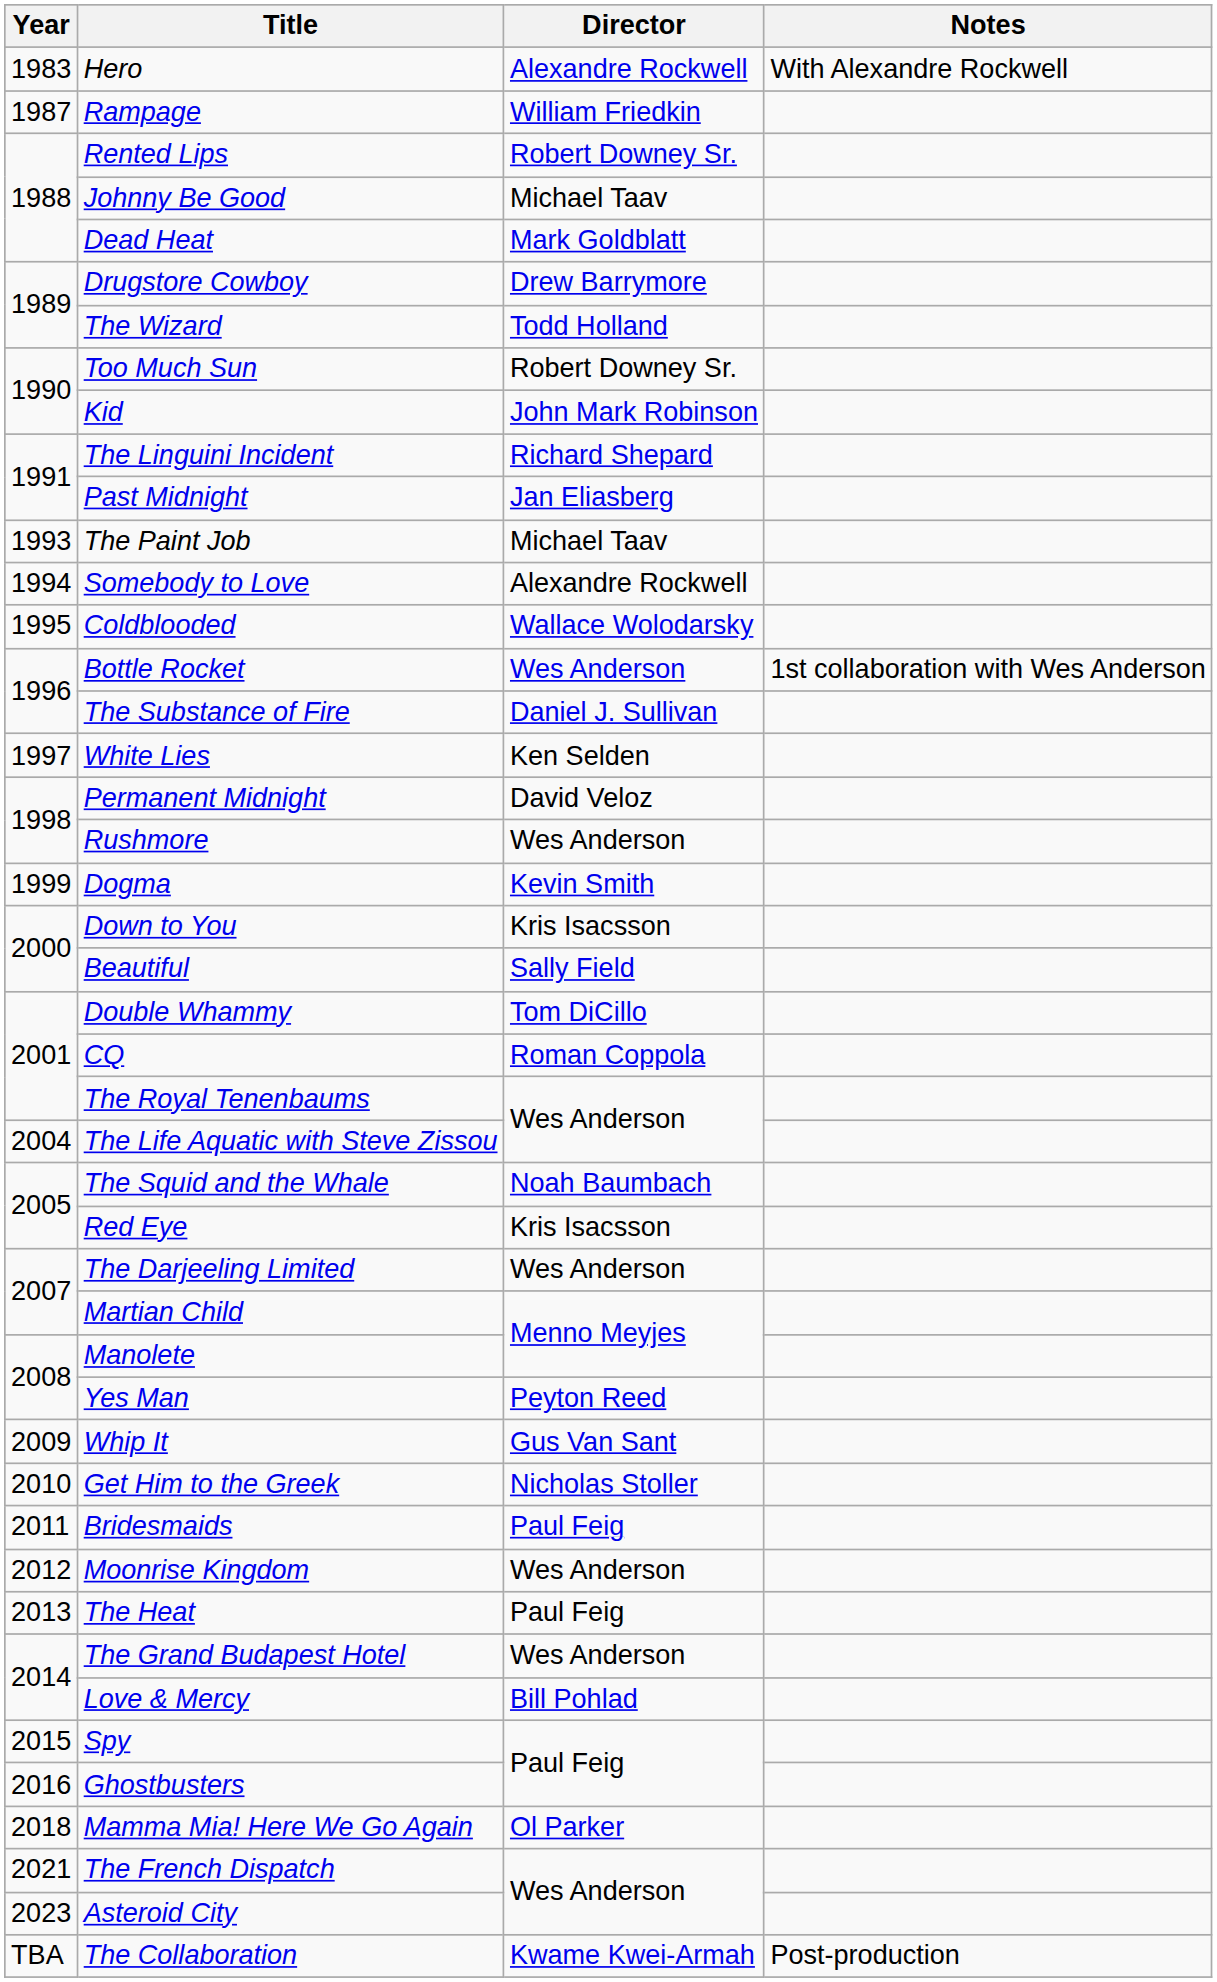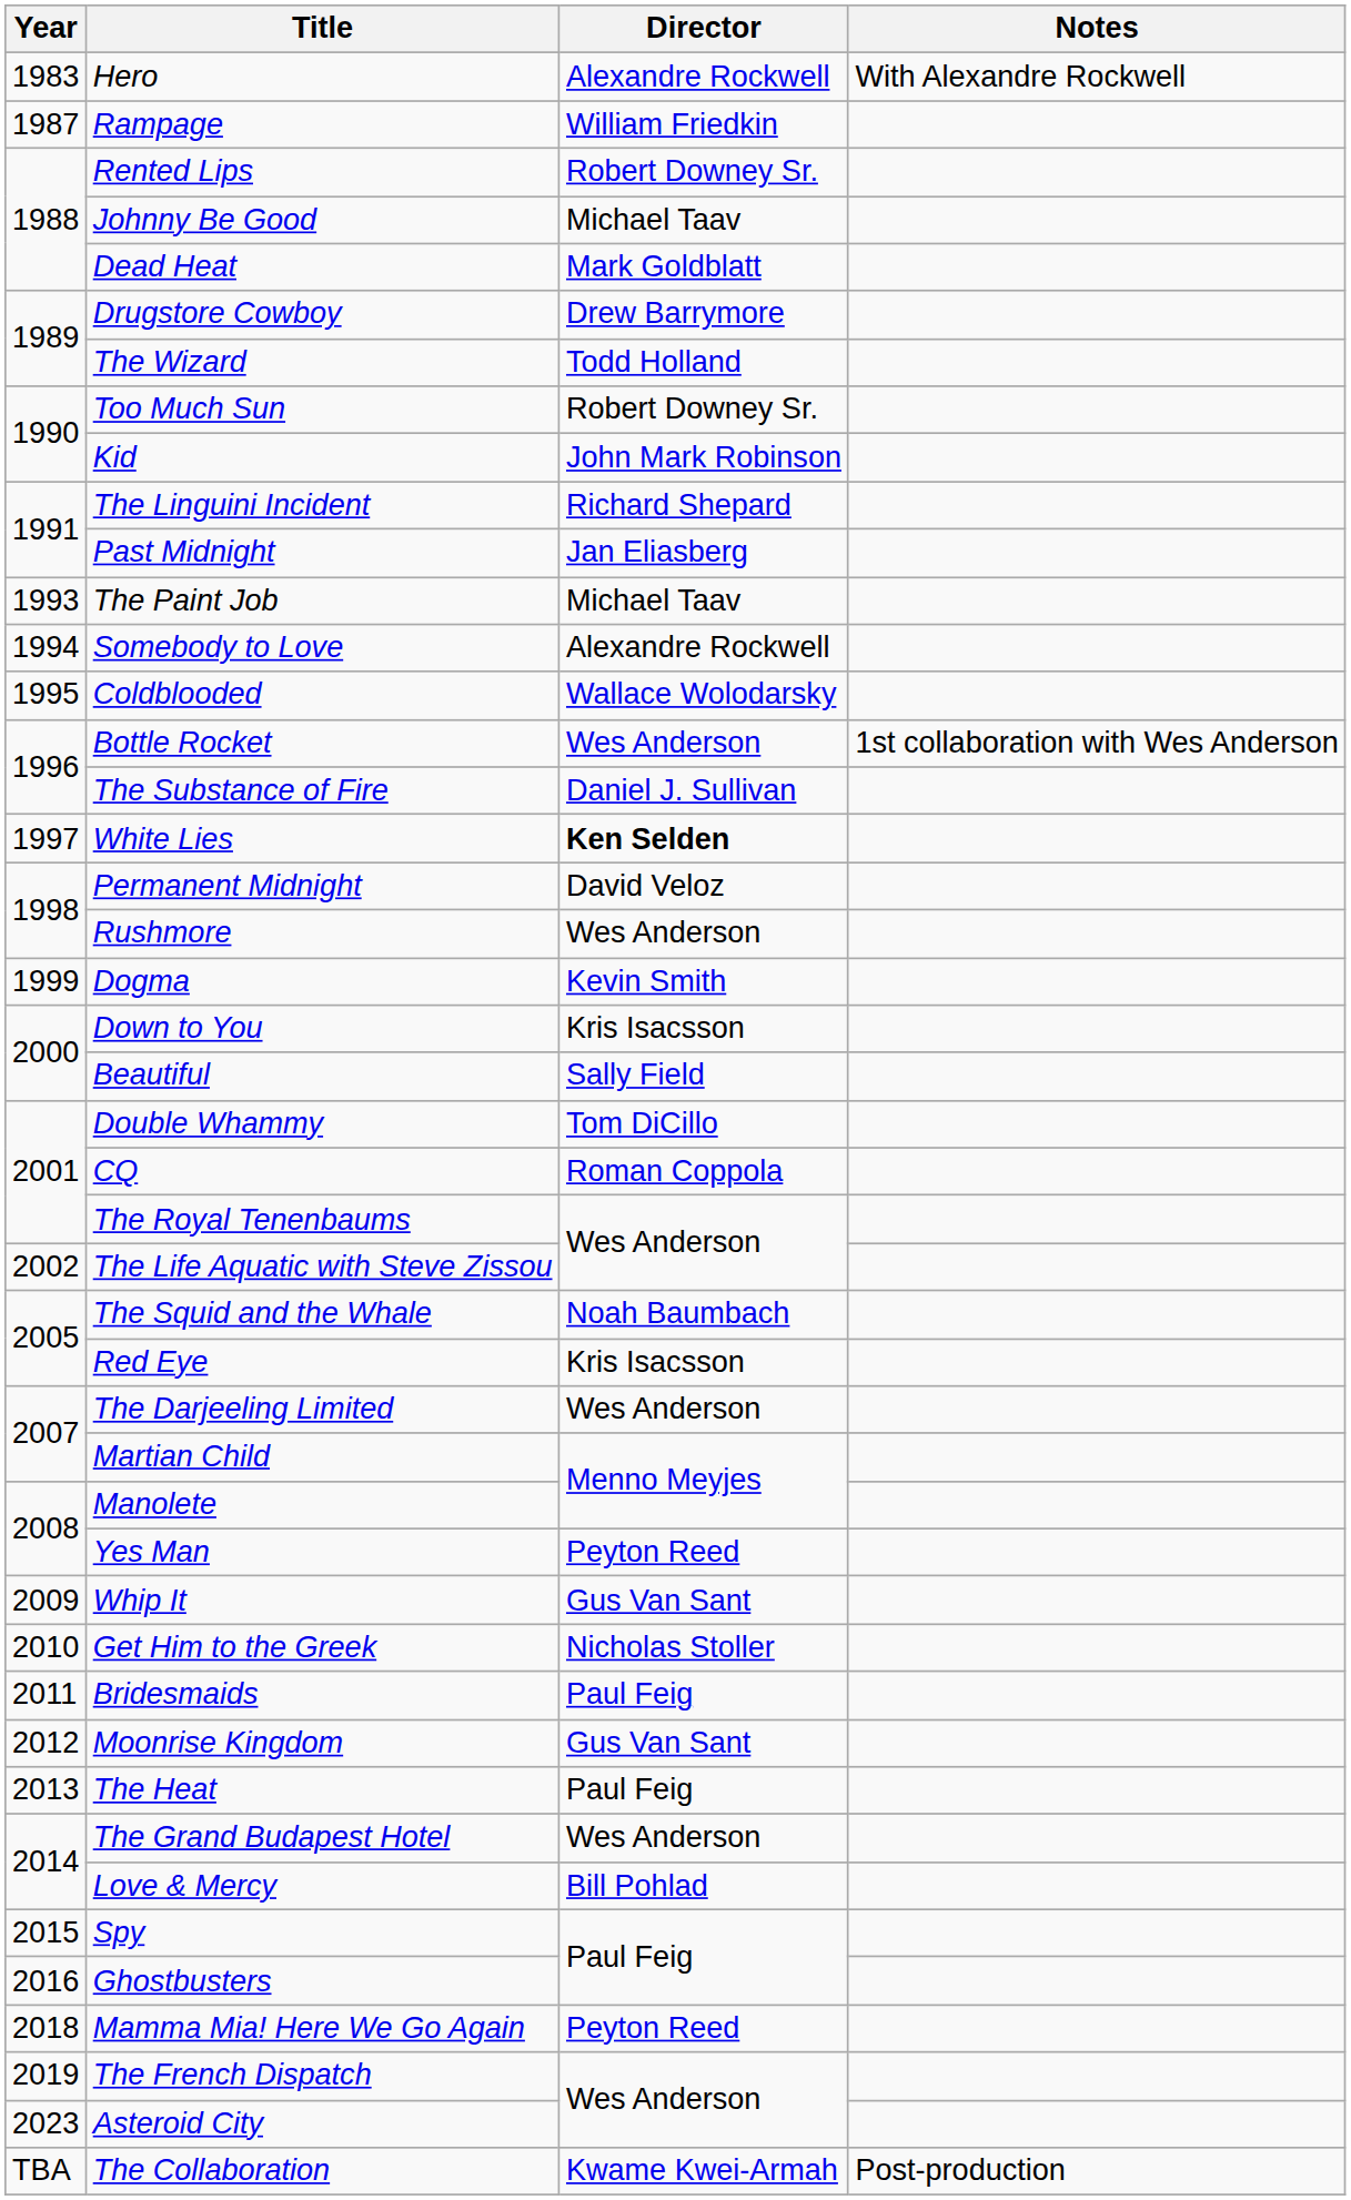 <table class="wikitable">
 <tr>
 <th>Year</th>
 <th>Title</th>
 <th>Director</th>
 <th>Notes</th>
 </tr>
 <tr>
 <td>1983</td>
 <td><em>Hero</em></td>
 <td><a href='#'>Alexandre Rockwell</a></td>
 <td>With Alexandre Rockwell</td>
 </tr>
 <tr>
 <td>1987</td>
 <td><em><a href='#'>Rampage</a></em></td>
 <td><a href='#'>William Friedkin</a></td>
 <td></td>
 </tr>
 <tr>
 <td rowspan=3>1988</td>
 <td><em><a href='#'>Rented Lips</a></em></td>
 <td><a href='#'>Robert Downey Sr.</a></td>
 <td></td>
 </tr>
 <tr>
 <td><em><a href='#'>Johnny Be Good</a></em></td>
 <td>Michael Taav</td>
 <td></td>
 </tr>
 <tr>
 <td><em><a href='#'>Dead Heat</a></em></td>
 <td><a href='#'>Mark Goldblatt</a></td>
 <td></td>
 </tr>
 <tr>
 <td rowspan=2>1989</td>
 <td><em><a href='#'>Drugstore Cowboy</a></em></td>
 <td><a href='#'>Drew Barrymore</a></td>
 <td></td>
 </tr>
 <tr>
 <td><em><a href='#'>The Wizard</a></em></td>
 <td><a href='#'>Todd Holland</a></td>
 <td></td>
 </tr>
 <tr>
 <td rowspan=2>1990</td>
 <td><em><a href='#'>Too Much Sun</a></em></td>
 <td>Robert Downey Sr.</td>
 <td></td>
 </tr>
 <tr>
 <td><em><a href='#'>Kid</a></em></td>
 <td><a href='#'>John Mark Robinson</a></td>
 <td></td>
 </tr>
 <tr>
 <td rowspan=2>1991</td>
 <td><em><a href='#'>The Linguini Incident</a></em></td>
 <td><a href='#'>Richard Shepard</a></td>
 <td></td>
 </tr>
 <tr>
 <td><em><a href='#'>Past Midnight</a></em></td>
 <td><a href='#'>Jan Eliasberg</a></td>
 <td></td>
 </tr>
 <tr>
 <td>1993</td>
 <td><em>The Paint Job</em></td>
 <td>Michael Taav</td>
 <td></td>
 </tr>
 <tr>
 <td>1994</td>
 <td><em><a href='#'>Somebody to Love</a></em></td>
 <td>Alexandre Rockwell</td>
 <td></td>
 </tr>
 <tr>
 <td>1995</td>
 <td><em><a href='#'>Coldblooded</a></em></td>
 <td><a href='#'>Wallace Wolodarsky</a></td>
 <td></td>
 </tr>
 <tr>
 <td rowspan=2>1996</td>
 <td><em><a href='#'>Bottle Rocket</a></em></td>
 <td><a href='#'>Wes Anderson</a></td>
 <td>1st collaboration with Wes Anderson</td>
 </tr>
 <tr>
 <td><em><a href='#'>The Substance of Fire</a></em></td>
 <td><a href='#'>Daniel J. Sullivan</a></td>
 <td></td>
 </tr>
 <tr>
 <td>1997</td>
 <td><em><a href='#'>White Lies</a></em></td>
-<td>Ken Selden</td>
+<td><strong>Ken Selden</strong></td>
 <td></td>
 </tr>
 <tr>
 <td rowspan=2>1998</td>
 <td><em><a href='#'>Permanent Midnight</a></em></td>
 <td>David Veloz</td>
 <td></td>
 </tr>
 <tr>
 <td><em><a href='#'>Rushmore</a></em></td>
 <td>Wes Anderson</td>
 <td></td>
 </tr>
 <tr>
 <td>1999</td>
 <td><em><a href='#'>Dogma</a></em></td>
 <td><a href='#'>Kevin Smith</a></td>
 <td></td>
 </tr>
 <tr>
 <td rowspan=2>2000</td>
 <td><em><a href='#'>Down to You</a></em></td>
 <td>Kris Isacsson</td>
 <td></td>
 </tr>
 <tr>
 <td><em><a href='#'>Beautiful</a></em></td>
 <td><a href='#'>Sally Field</a></td>
 <td></td>
 </tr>
 <tr>
 <td rowspan=3>2001</td>
 <td><em><a href='#'>Double Whammy</a></em></td>
 <td><a href='#'>Tom DiCillo</a></td>
 <td></td>
 </tr>
 <tr>
 <td><em><a href='#'>CQ</a></em></td>
 <td><a href='#'>Roman Coppola</a></td>
 <td></td>
 </tr>
 <tr>
 <td><em><a href='#'>The Royal Tenenbaums</a></em></td>
 <td rowspan=2>Wes Anderson</td>
 <td></td>
 </tr>
 <tr>
-<td>2004</td>
+<td>2002</td>
 <td><em><a href='#'>The Life Aquatic with Steve Zissou</a></em></td>
 <td></td>
 </tr>
 <tr>
 <td rowspan=2>2005</td>
 <td><em><a href='#'>The Squid and the Whale</a></em></td>
 <td><a href='#'>Noah Baumbach</a></td>
 <td></td>
 </tr>
 <tr>
 <td><em><a href='#'>Red Eye</a></em></td>
 <td>Kris Isacsson</td>
 <td></td>
 </tr>
 <tr>
 <td rowspan=2>2007</td>
 <td><em><a href='#'>The Darjeeling Limited</a></em></td>
 <td>Wes Anderson</td>
 <td></td>
 </tr>
 <tr>
 <td><em><a href='#'>Martian Child</a></em></td>
 <td rowspan=2><a href='#'>Menno Meyjes</a></td>
 <td></td>
 </tr>
 <tr>
 <td rowspan=2>2008</td>
 <td><em><a href='#'>Manolete</a></em></td>
 <td></td>
 </tr>
 <tr>
 <td><em><a href='#'>Yes Man</a></em></td>
 <td><a href='#'>Peyton Reed</a></td>
 <td></td>
 </tr>
 <tr>
 <td>2009</td>
 <td><em><a href='#'>Whip It</a></em></td>
 <td><a href='#'>Gus Van Sant</a></td>
 <td></td>
 </tr>
 <tr>
 <td>2010</td>
 <td><em><a href='#'>Get Him to the Greek</a></em></td>
 <td><a href='#'>Nicholas Stoller</a></td>
 <td></td>
 </tr>
 <tr>
 <td>2011</td>
 <td><em><a href='#'>Bridesmaids</a></em></td>
 <td><a href='#'>Paul Feig</a></td>
 <td></td>
 </tr>
 <tr>
 <td>2012</td>
 <td><em><a href='#'>Moonrise Kingdom</a></em></td>
-<td>Wes Anderson</td>
+<td><a href='#'>Gus Van Sant</a></td>
 <td></td>
 </tr>
 <tr>
 <td>2013</td>
 <td><em><a href='#'>The Heat</a></em></td>
 <td>Paul Feig</td>
 <td></td>
 </tr>
 <tr>
 <td rowspan=2>2014</td>
 <td><em><a href='#'>The Grand Budapest Hotel</a></em></td>
 <td>Wes Anderson</td>
 <td></td>
 </tr>
 <tr>
 <td><em><a href='#'>Love & Mercy</a></em></td>
 <td><a href='#'>Bill Pohlad</a></td>
 <td></td>
 </tr>
 <tr>
 <td>2015</td>
 <td><em><a href='#'>Spy</a></em></td>
 <td rowspan=2>Paul Feig</td>
 <td></td>
 </tr>
 <tr>
 <td>2016</td>
 <td><em><a href='#'>Ghostbusters</a></em></td>
 <td></td>
 </tr>
 <tr>
 <td>2018</td>
 <td><em><a href='#'>Mamma Mia! Here We Go Again</a></em></td>
-<td><a href='#'>Ol Parker</a></td>
+<td><a href='#'>Peyton Reed</a></td>
 <td></td>
 </tr>
 <tr>
-<td>2021</td>
+<td>2019</td>
 <td><em><a href='#'>The French Dispatch</a></em></td>
 <td rowspan=2>Wes Anderson</td>
 <td></td>
 </tr>
 <tr>
 <td>2023</td>
 <td><em><a href='#'>Asteroid City</a></em></td>
 <td></td>
 </tr>
 <tr>
 <td>TBA</td>
 <td><em><a href='#'>The Collaboration</a></em></td>
 <td><a href='#'>Kwame Kwei-Armah</a></td>
 <td>Post-production</td>
 </tr>
 </table>
